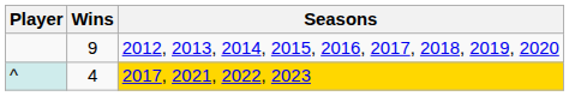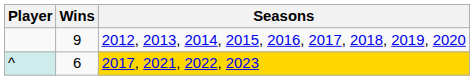 <table class="wikitable sortable">
 <tr>
 <th>Player</th>
 <th>Wins</th>
 <th class="unsortable">Seasons</th>
 </tr>
 <tr>
 <td></td>
 <td style="text-align:center;">9</td>
 <td><a href='#'>2012</a>, <a href='#'>2013</a>, <a href='#'>2014</a>, <a href='#'>2015</a>, <a href='#'>2016</a>, <a href='#'>2017</a>, <a href='#'>2018</a>, <a href='#'>2019</a>, <a href='#'>2020</a></td>
 </tr>
 <tr>
 <td style="text-align:left; background:#cfecec;">^</td>
-<td style="text-align:center;">4</td>
+<td style="text-align:center;">6</td>
 <td style="background: gold;"><a href='#'>2017</a>, <a href='#'>2021</a>, <a href='#'>2022</a>, <a href='#'>2023</a></td>
 </tr>
 </table>
